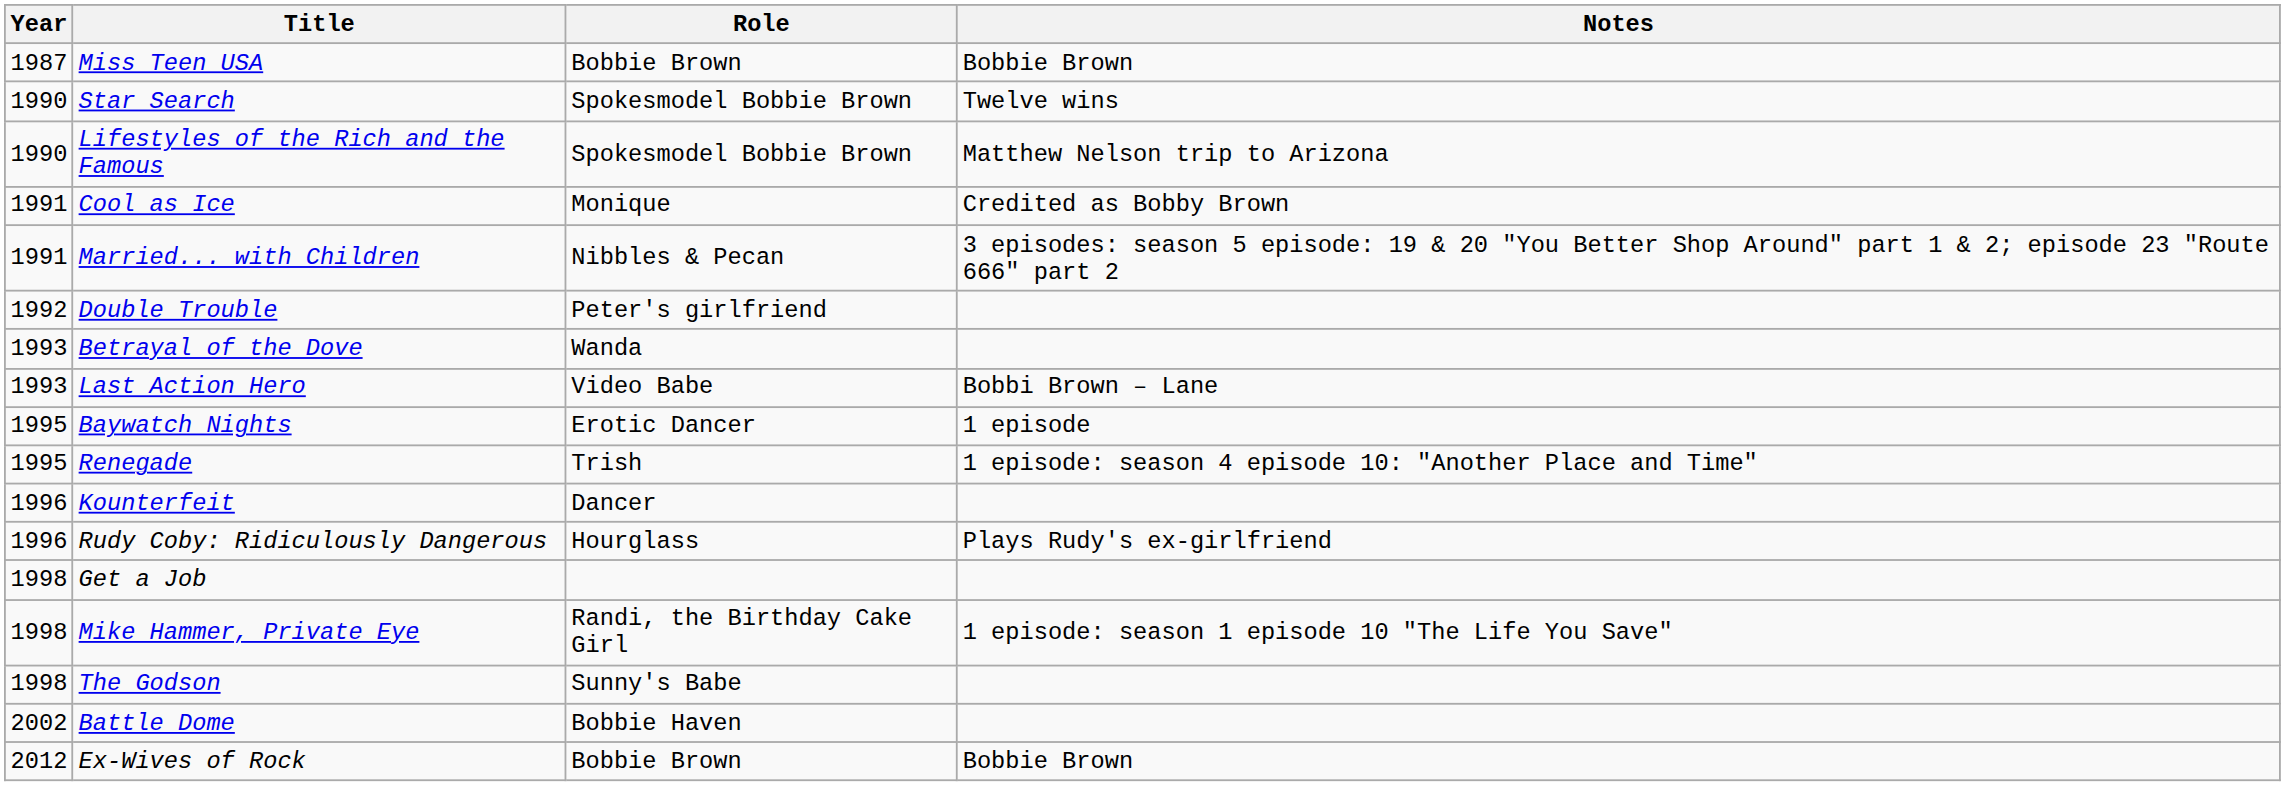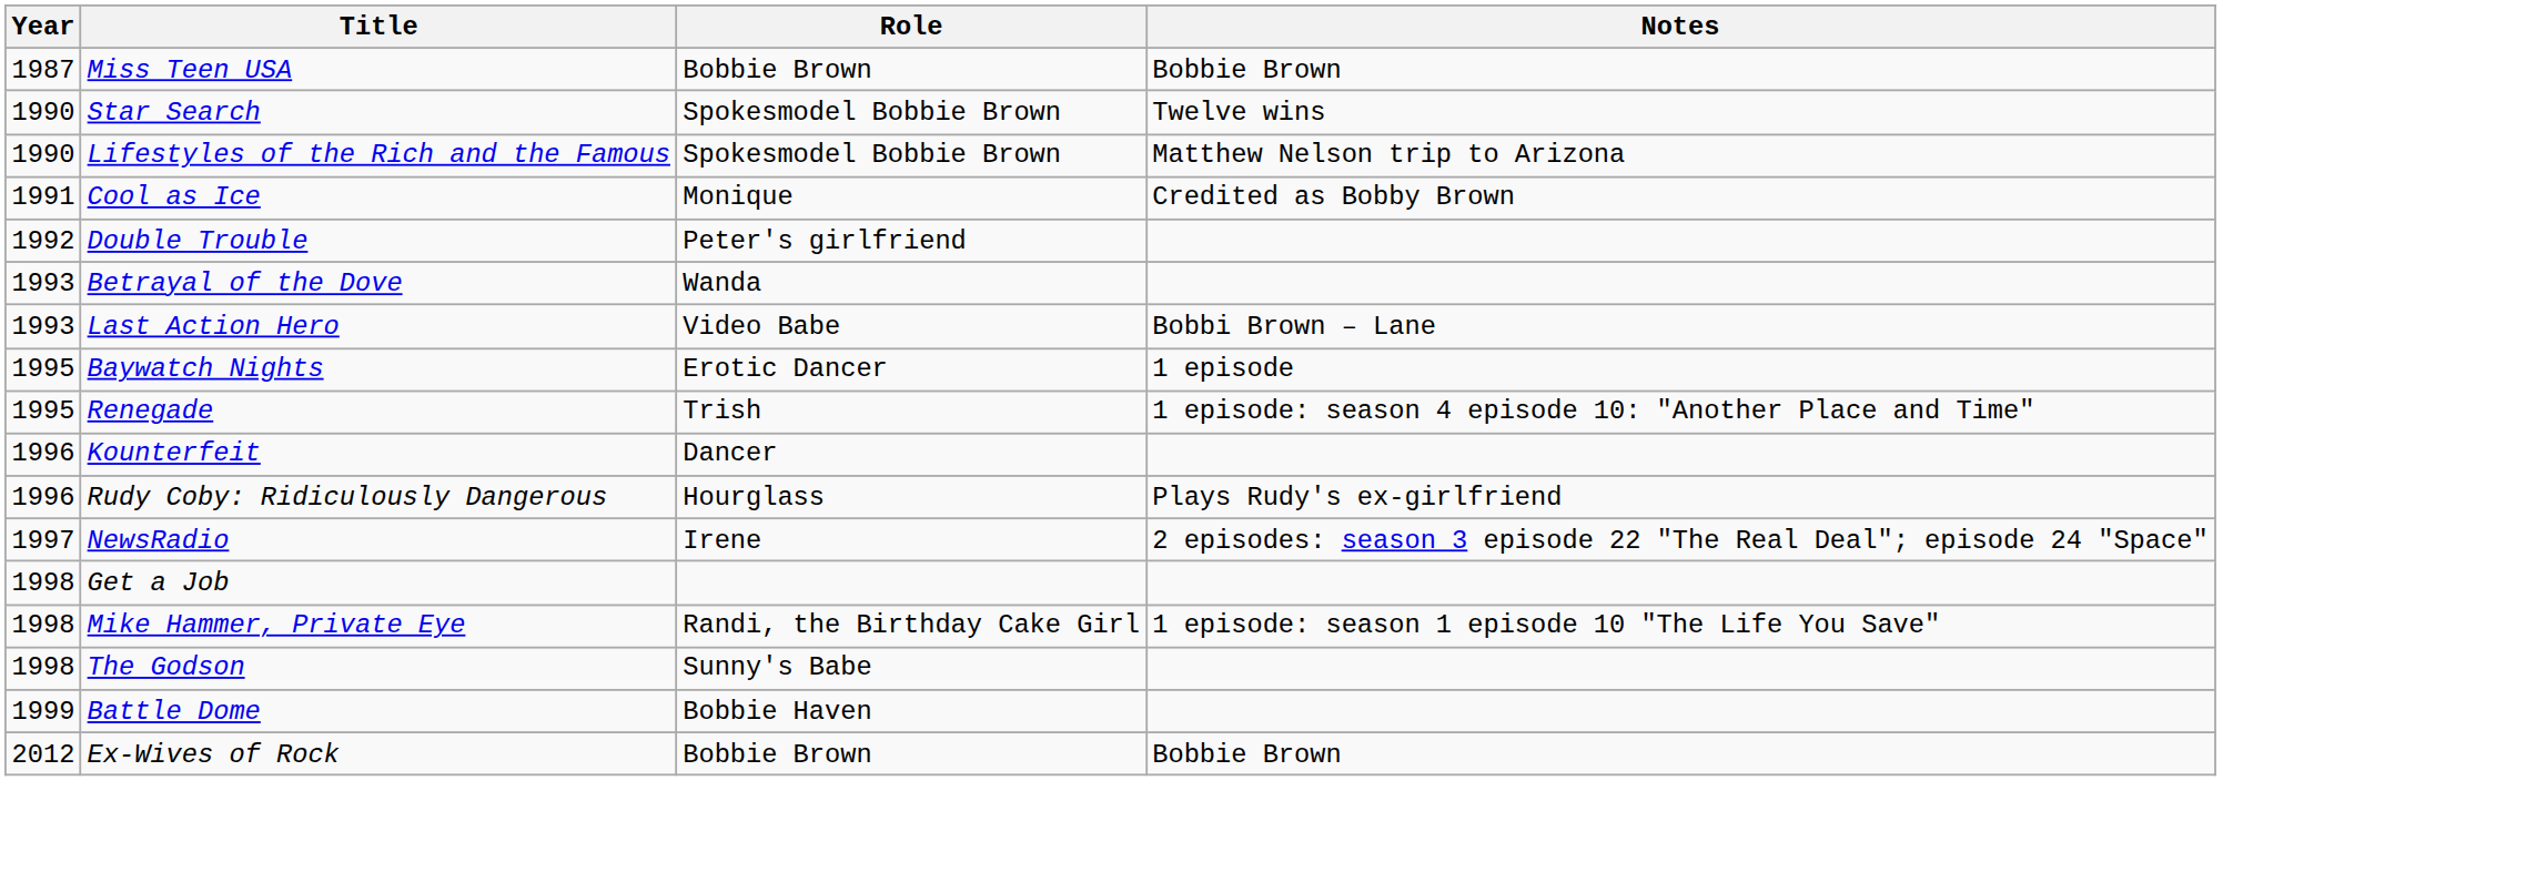 <table class="wikitable sortable">
 <tr>
 <th>Year</th>
 <th>Title</th>
 <th>Role</th>
 <th class="unsortable">Notes</th>
 </tr>
 <tr>
 <td>1987</td>
 <td><em><a href='#'>Miss Teen USA</a></em></td>
 <td>Bobbie Brown</td>
 <td>Bobbie Brown</td>
 </tr>
 <tr>
 <td>1990</td>
 <td><em><a href='#'>Star Search</a></em></td>
 <td>Spokesmodel Bobbie Brown</td>
 <td>Twelve wins</td>
 </tr>
 <tr>
 <td>1990</td>
 <td><em><a href='#'>Lifestyles of the Rich and the Famous</a></em></td>
 <td>Spokesmodel Bobbie Brown</td>
 <td>Matthew Nelson trip to Arizona</td>
 </tr>
 <tr>
 <td>1991</td>
 <td><em><a href='#'>Cool as Ice</a></em></td>
 <td>Monique</td>
 <td>Credited as Bobby Brown</td>
-</tr>
-<tr>
-<td>1991</td>
-<td><em><a href='#'>Married... with Children</a></em></td>
-<td>Nibbles & Pecan</td>
-<td>3 episodes: season 5 episode: 19 & 20 "You Better Shop Around" part 1 & 2; episode 23 "Route 666" part 2</td>
 </tr>
 <tr>
 <td>1992</td>
 <td><em><a href='#'>Double Trouble</a></em></td>
 <td>Peter's girlfriend</td>
 <td></td>
 </tr>
 <tr>
 <td>1993</td>
 <td><em><a href='#'>Betrayal of the Dove</a></em></td>
 <td>Wanda</td>
 <td></td>
 </tr>
 <tr>
 <td>1993</td>
 <td><em><a href='#'>Last Action Hero</a></em></td>
 <td>Video Babe</td>
 <td>Bobbi Brown – Lane</td>
 </tr>
 <tr>
 <td>1995</td>
 <td><em><a href='#'>Baywatch Nights</a></em></td>
 <td>Erotic Dancer</td>
 <td>1 episode</td>
 </tr>
 <tr>
 <td>1995</td>
 <td><em><a href='#'>Renegade</a></em></td>
 <td>Trish</td>
 <td>1 episode: season 4 episode 10: "Another Place and Time"</td>
 </tr>
 <tr>
 <td>1996</td>
 <td><em><a href='#'>Kounterfeit</a></em></td>
 <td>Dancer</td>
 <td></td>
 </tr>
 <tr>
 <td>1996</td>
 <td><em>Rudy Coby: Ridiculously Dangerous</em></td>
 <td>Hourglass</td>
 <td>Plays Rudy's ex-girlfriend</td>
 </tr>
 <tr>
+<td>1997</td>
+<td><em><a href='#'>NewsRadio</a></em></td>
+<td>Irene</td>
+<td>2 episodes: <a href='#'>season 3</a> episode 22 "The Real Deal"; episode 24 "Space"</td>
+</tr>
+<tr>
 <td>1998</td>
 <td><em>Get a Job</em></td>
 <td></td>
 <td></td>
 </tr>
 <tr>
 <td>1998</td>
 <td><em><a href='#'>Mike Hammer, Private Eye</a></em></td>
 <td>Randi, the Birthday Cake Girl</td>
 <td>1 episode: season 1 episode 10 "The Life You Save"</td>
 </tr>
 <tr>
 <td>1998</td>
 <td><em><a href='#'>The Godson</a></em></td>
 <td>Sunny's Babe</td>
 <td></td>
 </tr>
 <tr>
-<td>2002</td>
+<td>1999</td>
 <td><em><a href='#'>Battle Dome</a></em></td>
 <td>Bobbie Haven</td>
 <td></td>
 </tr>
 <tr>
 <td>2012</td>
 <td><em>Ex-Wives of Rock</em></td>
 <td>Bobbie Brown</td>
 <td>Bobbie Brown</td>
 </tr>
 </table>
